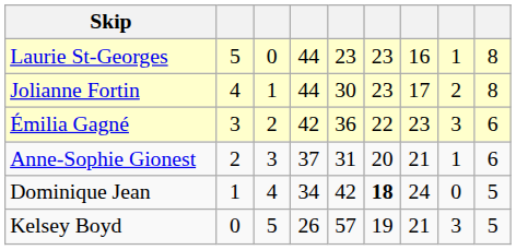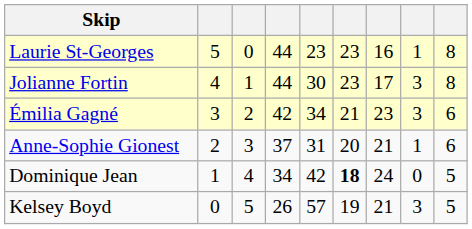 <table class=wikitable style="text-align: center;">
 <tr>
 <th width=150>Skip</th>
 <th width=20></th>
 <th width=20></th>
 <th width=20></th>
 <th width=20></th>
 <th width=20></th>
 <th width=20></th>
 <th width=20></th>
 <th width=20></th>
 </tr>
 <tr bgcolor=#ffffcc>
 <td style="text-align: left;"><a href='#'>Laurie St-Georges</a></td>
 <td>5</td>
 <td>0</td>
 <td>44</td>
 <td>23</td>
 <td>23</td>
 <td>16</td>
 <td>1</td>
 <td>8</td>
 </tr>
 <tr bgcolor=#ffffcc>
 <td style="text-align: left;"><a href='#'>Jolianne Fortin</a></td>
 <td>4</td>
 <td>1</td>
 <td>44</td>
 <td>30</td>
 <td>23</td>
 <td>17</td>
-<td>2</td>
+<td>3</td>
 <td>8</td>
 </tr>
 <tr bgcolor=#ffffcc>
 <td style="text-align: left;"><a href='#'>Émilia Gagné</a></td>
 <td>3</td>
 <td>2</td>
 <td>42</td>
-<td>36</td>
-<td>22</td>
+<td>34</td>
+<td>21</td>
 <td>23</td>
 <td>3</td>
 <td>6</td>
 </tr>
 <tr>
 <td style="text-align: left;"><a href='#'>Anne-Sophie Gionest</a></td>
 <td>2</td>
 <td>3</td>
 <td>37</td>
 <td>31</td>
 <td>20</td>
 <td>21</td>
 <td>1</td>
 <td>6</td>
 </tr>
 <tr>
 <td style="text-align: left;">Dominique Jean</td>
 <td>1</td>
 <td>4</td>
 <td>34</td>
 <td>42</td>
 <td><strong>18</strong></td>
 <td>24</td>
 <td>0</td>
 <td>5</td>
 </tr>
 <tr>
 <td style="text-align: left;">Kelsey Boyd</td>
 <td>0</td>
 <td>5</td>
 <td>26</td>
 <td>57</td>
 <td>19</td>
 <td>21</td>
 <td>3</td>
 <td>5</td>
 </tr>
 </table>
